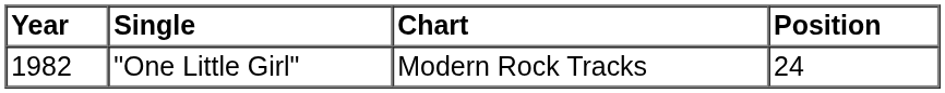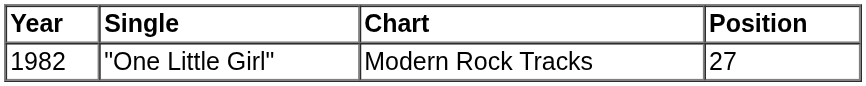 <table border=1 cellspacing=0 cellpadding=2 width="550">
 <tr>
 <th align="left" valign="top">Year</th>
 <th align="left" valign="top">Single</th>
 <th align="left" valign="top">Chart</th>
 <th align="left" valign="top">Position</th>
 </tr>
 <tr>
 <td align="left" valign="top">1982</td>
 <td align="left" valign="top">"One Little Girl"</td>
 <td align="left" valign="top">Modern Rock Tracks</td>
-<td align="left" valign="top">24</td>
+<td align="left" valign="top">27</td>
 </tr>
 <tr>
 </tr>
 </table>
